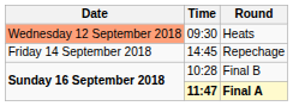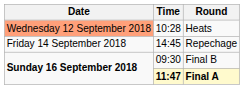 <table class="wikitable">
 <tr>
 <th>Date</th>
 <th>Time</th>
 <th>Round</th>
 </tr>
 <tr>
 <td style="background: lightsalmon;">Wednesday 12 September 2018</td>
-<td>09:30</td>
+<td>10:28</td>
 <td>Heats</td>
 </tr>
 <tr>
 <td>Friday 14 September 2018</td>
 <td>14:45</td>
 <td>Repechage</td>
 </tr>
 <tr>
 <td rowspan=2><strong>Sunday 16 September 2018</strong></td>
-<td>10:28</td>
+<td>09:30</td>
 <td>Final B</td>
 </tr>
 <tr>
 <td style=background:lemonchiffon><strong>11:47</strong></td>
 <td style=background:lemonchiffon><strong>Final A</strong></td>
 </tr>
 </table>
